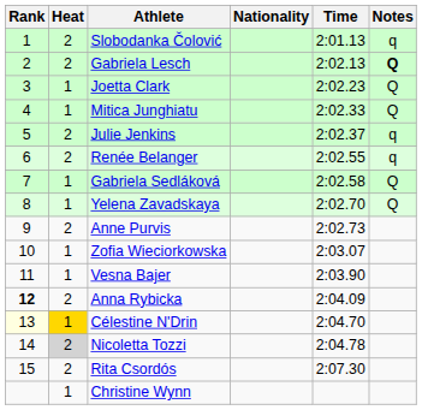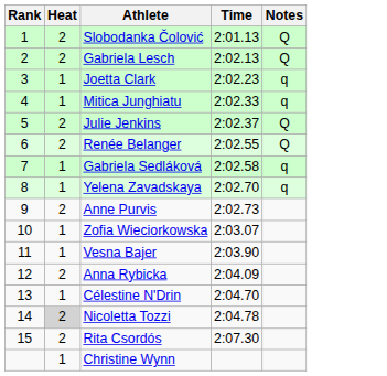 <table class="wikitable sortable" style="text-align:center">
 <tr>
 <th>Rank</th>
 <th>Heat</th>
 <th>Athlete</th>
-<th>Nationality</th>
 <th>Time</th>
 <th>Notes</th>
 </tr>
 <tr bgcolor=ccffcc>
 <td>1</td>
 <td>2</td>
 <td align=left><a href='#'>Slobodanka Čolović</a></td>
-<td align=left></td>
 <td>2:01.13</td>
-<td>q</td>
+<td>Q</td>
 </tr>
 <tr bgcolor=ccffcc>
 <td>2</td>
 <td>2</td>
 <td align=left><a href='#'>Gabriela Lesch</a></td>
-<td align=left></td>
 <td>2:02.13</td>
-<td><strong>Q</strong></td>
+<td>Q</td>
 </tr>
 <tr bgcolor=ccffcc>
 <td>3</td>
 <td>1</td>
 <td align=left><a href='#'>Joetta Clark</a></td>
-<td align=left></td>
 <td>2:02.23</td>
-<td>Q</td>
+<td>q</td>
 </tr>
 <tr bgcolor=ccffcc>
 <td>4</td>
 <td>1</td>
 <td align=left><a href='#'>Mitica Junghiatu</a></td>
-<td align=left></td>
 <td>2:02.33</td>
-<td>Q</td>
+<td>q</td>
 </tr>
 <tr bgcolor=ccffcc>
 <td>5</td>
 <td>2</td>
 <td align=left><a href='#'>Julie Jenkins</a></td>
-<td align=left></td>
 <td>2:02.37</td>
-<td>q</td>
+<td>Q</td>
 </tr>
 <tr bgcolor=ddffdd>
 <td>6</td>
 <td>2</td>
 <td align=left><a href='#'>Renée Belanger</a></td>
-<td align=left></td>
 <td>2:02.55</td>
-<td>q</td>
+<td>Q</td>
 </tr>
 <tr bgcolor=ccffcc>
 <td>7</td>
 <td>1</td>
 <td align=left><a href='#'>Gabriela Sedláková</a></td>
-<td align=left></td>
 <td>2:02.58</td>
-<td>Q</td>
+<td>q</td>
 </tr>
 <tr bgcolor=ddffdd>
 <td>8</td>
 <td>1</td>
 <td align=left><a href='#'>Yelena Zavadskaya</a></td>
-<td align=left></td>
 <td>2:02.70</td>
-<td>Q</td>
+<td>q</td>
 </tr>
 <tr>
 <td>9</td>
 <td>2</td>
 <td align=left><a href='#'>Anne Purvis</a></td>
-<td align=left></td>
 <td>2:02.73</td>
 <td></td>
 </tr>
 <tr>
 <td>10</td>
 <td>1</td>
 <td align=left><a href='#'>Zofia Wieciorkowska</a></td>
-<td align=left></td>
 <td>2:03.07</td>
 <td></td>
 </tr>
 <tr>
 <td>11</td>
 <td>1</td>
 <td align=left><a href='#'>Vesna Bajer</a></td>
-<td align=left></td>
 <td>2:03.90</td>
 <td></td>
 </tr>
 <tr>
-<td><strong>12</strong></td>
+<td>12</td>
 <td>2</td>
 <td align=left><a href='#'>Anna Rybicka</a></td>
-<td align=left></td>
 <td>2:04.09</td>
 <td></td>
 </tr>
 <tr>
-<td style="background: lightyellow;">13</td>
-<td style="background: gold;">1</td>
+<td>13</td>
+<td>1</td>
 <td align=left><a href='#'>Célestine N'Drin</a></td>
-<td align=left></td>
 <td>2:04.70</td>
 <td></td>
 </tr>
 <tr>
 <td>14</td>
 <td style="background: lightgrey;">2</td>
 <td align=left><a href='#'>Nicoletta Tozzi</a></td>
-<td align=left></td>
 <td>2:04.78</td>
 <td></td>
 </tr>
 <tr>
 <td>15</td>
 <td>2</td>
 <td align=left><a href='#'>Rita Csordós</a></td>
-<td align=left></td>
 <td>2:07.30</td>
 <td></td>
 </tr>
 <tr>
 <td></td>
 <td>1</td>
 <td align=left><a href='#'>Christine Wynn</a></td>
-<td align=left></td>
 <td></td>
 <td></td>
 </tr>
 </table>
